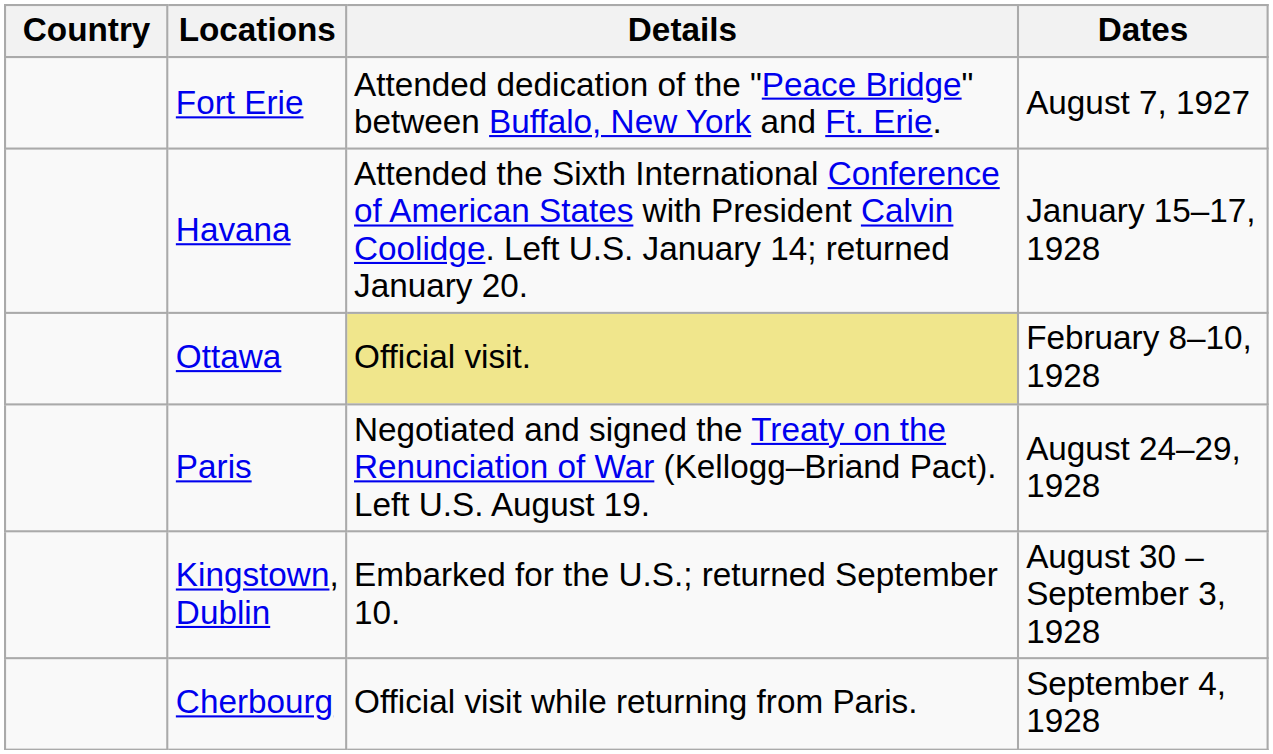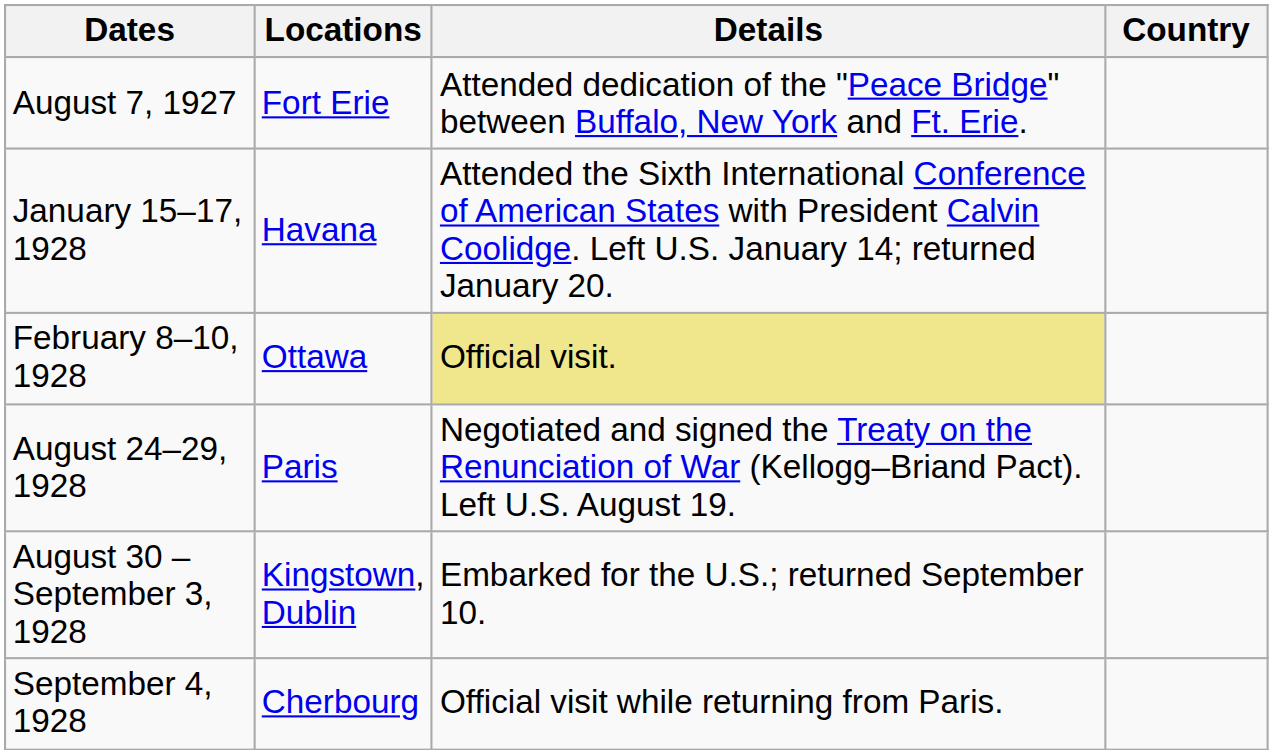 <table class="wikitable sortable">
 <tr>
-<th style="width: 13%;">Country</th>
+<th style="width: 20%;">Dates</th>
 <th style="width: 12%;">Locations</th>
 <th style="width: 55%;">Details</th>
-<th style="width: 20%;">Dates</th>
+<th style="width: 13%;">Country</th>
 </tr>
 <tr>
-<td></td>
+<td>August 7, 1927</td>
 <td><a href='#'>Fort Erie</a></td>
 <td>Attended dedication of the "<a href='#'>Peace Bridge</a>" between <a href='#'>Buffalo, New York</a> and <a href='#'>Ft. Erie</a>.</td>
-<td>August 7, 1927</td>
+<td></td>
 </tr>
 <tr>
-<td></td>
+<td>January 15–17, 1928</td>
 <td><a href='#'>Havana</a></td>
 <td>Attended the Sixth International <a href='#'>Conference of American States</a> with President <a href='#'>Calvin Coolidge</a>. Left U.S. January 14; returned January 20.</td>
-<td>January 15–17, 1928</td>
+<td></td>
 </tr>
 <tr>
-<td></td>
+<td>February 8–10, 1928</td>
 <td><a href='#'>Ottawa</a></td>
 <td style="background: khaki;">Official visit.</td>
-<td>February 8–10, 1928</td>
+<td></td>
 </tr>
 <tr>
-<td></td>
+<td>August 24–29, 1928</td>
 <td><a href='#'>Paris</a></td>
 <td>Negotiated and signed the <a href='#'>Treaty on the Renunciation of War</a> (Kellogg–Briand Pact). Left U.S. August 19.</td>
-<td>August 24–29, 1928</td>
+<td></td>
 </tr>
 <tr>
-<td></td>
+<td>August 30 – September 3, 1928</td>
 <td><a href='#'>Kingstown</a>, <a href='#'>Dublin</a></td>
 <td>Embarked for the U.S.; returned September 10.</td>
-<td>August 30 – September 3, 1928</td>
+<td></td>
 </tr>
 <tr>
-<td></td>
+<td>September 4, 1928</td>
 <td><a href='#'>Cherbourg</a></td>
 <td>Official visit while returning from Paris.</td>
-<td>September 4, 1928</td>
+<td></td>
 </tr>
 </table>
